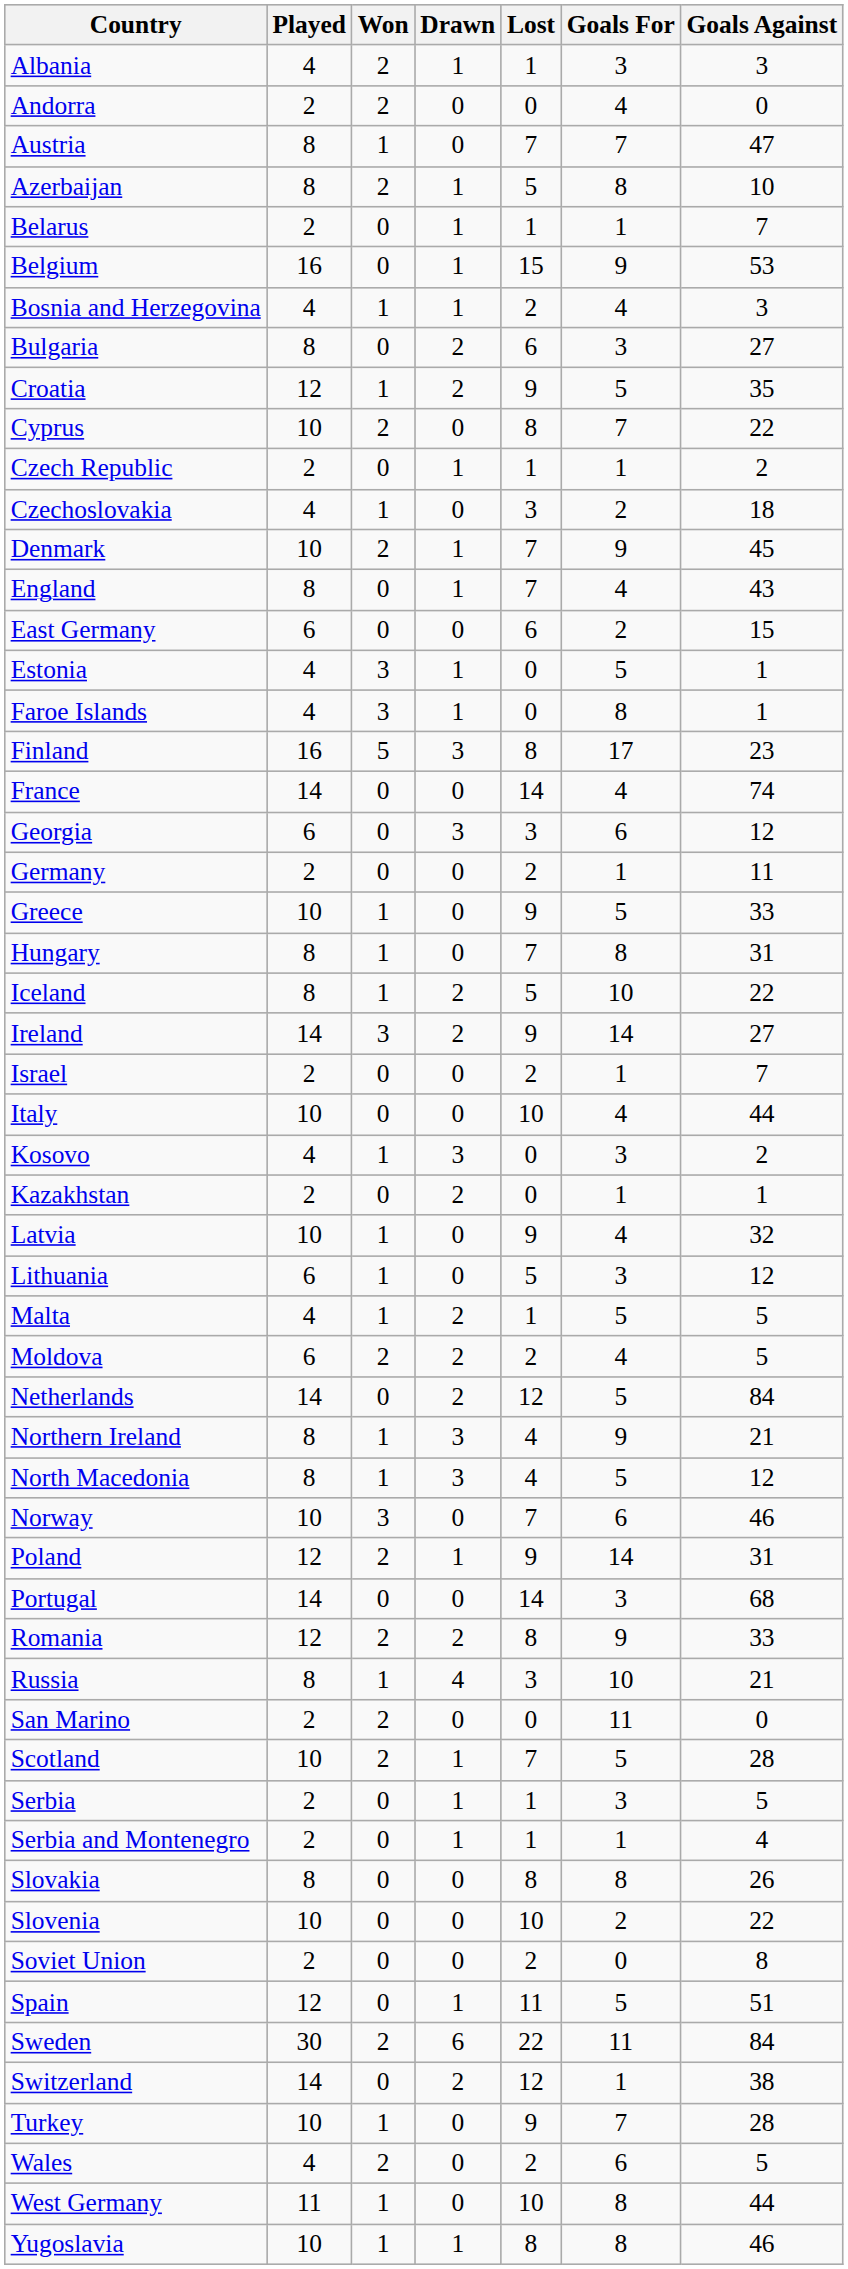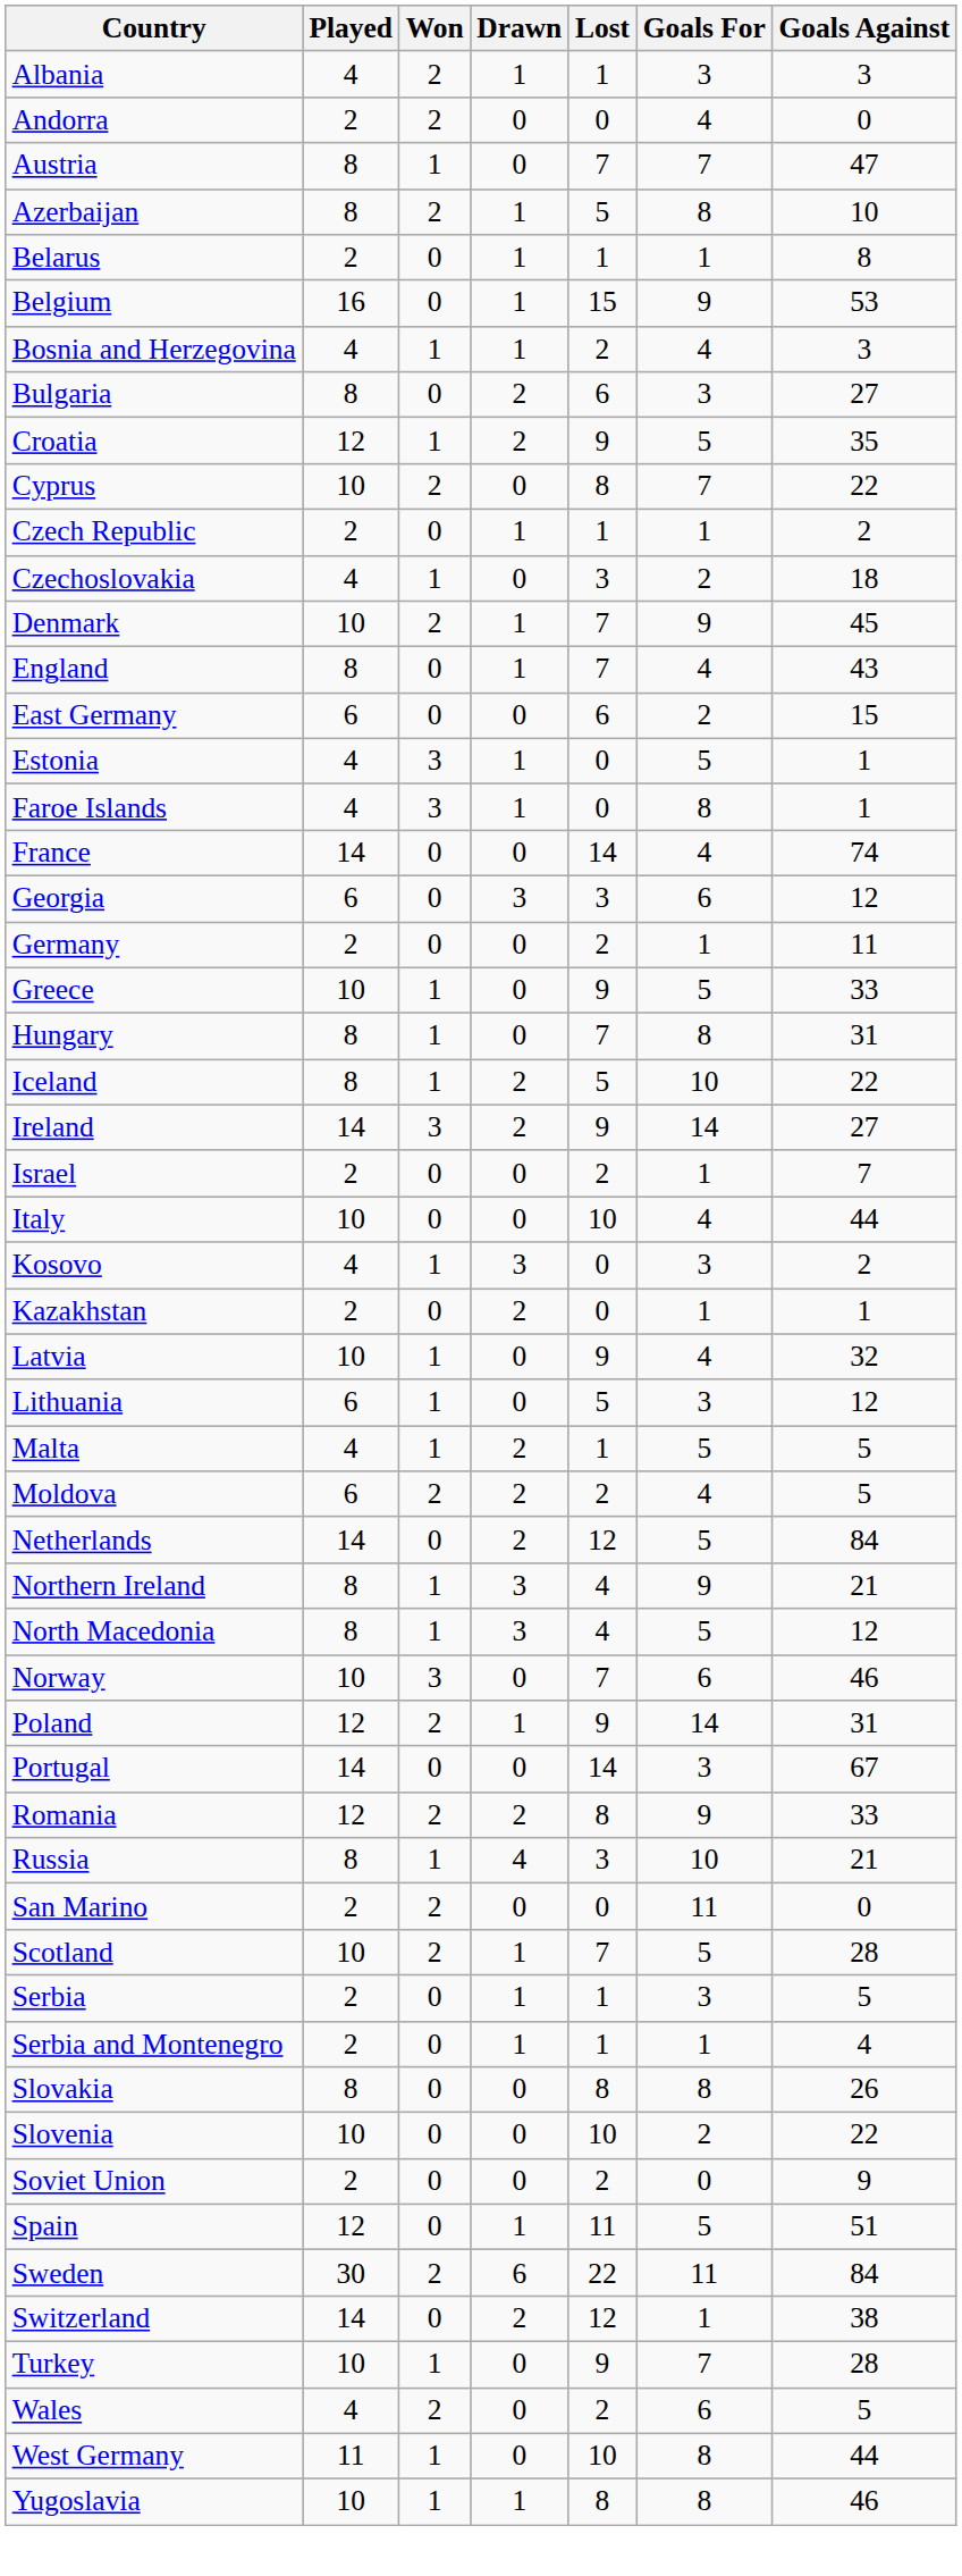 <table class="wikitable sortable mw-collapsible mw-collapsed" style="text-align:center;">
 <tr>
 <th>Country</th>
 <th>Played</th>
 <th>Won</th>
 <th>Drawn</th>
 <th>Lost</th>
 <th>Goals For</th>
 <th>Goals Against</th>
 </tr>
 <tr>
 <td style="text-align:left;"> <a href='#'>Albania</a></td>
 <td>4</td>
 <td>2</td>
 <td>1</td>
 <td>1</td>
 <td>3</td>
 <td>3</td>
 </tr>
 <tr>
 <td style="text-align:left;"> <a href='#'>Andorra</a></td>
 <td>2</td>
 <td>2</td>
 <td>0</td>
 <td>0</td>
 <td>4</td>
 <td>0</td>
 </tr>
 <tr>
 <td style="text-align:left;"> <a href='#'>Austria</a></td>
 <td>8</td>
 <td>1</td>
 <td>0</td>
 <td>7</td>
 <td>7</td>
 <td>47</td>
 </tr>
 <tr>
 <td style="text-align:left;"> <a href='#'>Azerbaijan</a></td>
 <td>8</td>
 <td>2</td>
 <td>1</td>
 <td>5</td>
 <td>8</td>
 <td>10</td>
 </tr>
 <tr>
 <td style="text-align:left;"> <a href='#'>Belarus</a></td>
 <td>2</td>
 <td>0</td>
 <td>1</td>
 <td>1</td>
 <td>1</td>
-<td>7</td>
+<td>8</td>
 </tr>
 <tr>
 <td style="text-align:left;"> <a href='#'>Belgium</a></td>
 <td>16</td>
 <td>0</td>
 <td>1</td>
 <td>15</td>
 <td>9</td>
 <td>53</td>
 </tr>
 <tr>
 <td style="text-align:left;"> <a href='#'>Bosnia and Herzegovina</a></td>
 <td>4</td>
 <td>1</td>
 <td>1</td>
 <td>2</td>
 <td>4</td>
 <td>3</td>
 </tr>
 <tr>
 <td style="text-align:left;"> <a href='#'>Bulgaria</a></td>
 <td>8</td>
 <td>0</td>
 <td>2</td>
 <td>6</td>
 <td>3</td>
 <td>27</td>
 </tr>
 <tr>
 <td style="text-align:left;"> <a href='#'>Croatia</a></td>
 <td>12</td>
 <td>1</td>
 <td>2</td>
 <td>9</td>
 <td>5</td>
 <td>35</td>
 </tr>
 <tr>
 <td style="text-align:left;"> <a href='#'>Cyprus</a></td>
 <td>10</td>
 <td>2</td>
 <td>0</td>
 <td>8</td>
 <td>7</td>
 <td>22</td>
 </tr>
 <tr>
 <td style="text-align:left;"> <a href='#'>Czech Republic</a></td>
 <td>2</td>
 <td>0</td>
 <td>1</td>
 <td>1</td>
 <td>1</td>
 <td>2</td>
 </tr>
 <tr>
 <td style="text-align:left;"> <a href='#'>Czechoslovakia</a></td>
 <td>4</td>
 <td>1</td>
 <td>0</td>
 <td>3</td>
 <td>2</td>
 <td>18</td>
 </tr>
 <tr>
 <td style="text-align:left;"> <a href='#'>Denmark</a></td>
 <td>10</td>
 <td>2</td>
 <td>1</td>
 <td>7</td>
 <td>9</td>
 <td>45</td>
 </tr>
 <tr>
 <td style="text-align:left;"> <a href='#'>England</a></td>
 <td>8</td>
 <td>0</td>
 <td>1</td>
 <td>7</td>
 <td>4</td>
 <td>43</td>
 </tr>
 <tr>
 <td style="text-align:left;"> <a href='#'>East Germany</a></td>
 <td>6</td>
 <td>0</td>
 <td>0</td>
 <td>6</td>
 <td>2</td>
 <td>15</td>
 </tr>
 <tr>
 <td style="text-align:left;"> <a href='#'>Estonia</a></td>
 <td>4</td>
 <td>3</td>
 <td>1</td>
 <td>0</td>
 <td>5</td>
 <td>1</td>
 </tr>
 <tr>
 <td style="text-align:left;"> <a href='#'>Faroe Islands</a></td>
 <td>4</td>
 <td>3</td>
 <td>1</td>
 <td>0</td>
 <td>8</td>
 <td>1</td>
-</tr>
-<tr>
-<td style="text-align:left;"> <a href='#'>Finland</a></td>
-<td>16</td>
-<td>5</td>
-<td>3</td>
-<td>8</td>
-<td>17</td>
-<td>23</td>
 </tr>
 <tr>
 <td style="text-align:left;"> <a href='#'>France</a></td>
 <td>14</td>
 <td>0</td>
 <td>0</td>
 <td>14</td>
 <td>4</td>
 <td>74</td>
 </tr>
 <tr>
 <td style="text-align:left;"> <a href='#'>Georgia</a></td>
 <td>6</td>
 <td>0</td>
 <td>3</td>
 <td>3</td>
 <td>6</td>
 <td>12</td>
 </tr>
 <tr>
 <td style="text-align:left;"> <a href='#'>Germany</a></td>
 <td>2</td>
 <td>0</td>
 <td>0</td>
 <td>2</td>
 <td>1</td>
 <td>11</td>
 </tr>
 <tr>
 <td style="text-align:left;"> <a href='#'>Greece</a></td>
 <td>10</td>
 <td>1</td>
 <td>0</td>
 <td>9</td>
 <td>5</td>
 <td>33</td>
 </tr>
 <tr>
 <td style="text-align:left;"> <a href='#'>Hungary</a></td>
 <td>8</td>
 <td>1</td>
 <td>0</td>
 <td>7</td>
 <td>8</td>
 <td>31</td>
 </tr>
 <tr>
 <td style="text-align:left;"> <a href='#'>Iceland</a></td>
 <td>8</td>
 <td>1</td>
 <td>2</td>
 <td>5</td>
 <td>10</td>
 <td>22</td>
 </tr>
 <tr>
 <td style="text-align:left;"> <a href='#'>Ireland</a></td>
 <td>14</td>
 <td>3</td>
 <td>2</td>
 <td>9</td>
 <td>14</td>
 <td>27</td>
 </tr>
 <tr>
 <td style="text-align:left;"> <a href='#'>Israel</a></td>
 <td>2</td>
 <td>0</td>
 <td>0</td>
 <td>2</td>
 <td>1</td>
 <td>7</td>
 </tr>
 <tr>
 <td style="text-align:left;"> <a href='#'>Italy</a></td>
 <td>10</td>
 <td>0</td>
 <td>0</td>
 <td>10</td>
 <td>4</td>
 <td>44</td>
 </tr>
 <tr>
 <td style="text-align:left;"> <a href='#'>Kosovo</a></td>
 <td>4</td>
 <td>1</td>
 <td>3</td>
 <td>0</td>
 <td>3</td>
 <td>2</td>
 </tr>
 <tr>
 <td style="text-align:left;"> <a href='#'>Kazakhstan</a></td>
 <td>2</td>
 <td>0</td>
 <td>2</td>
 <td>0</td>
 <td>1</td>
 <td>1</td>
 </tr>
 <tr>
 <td style="text-align:left;"> <a href='#'>Latvia</a></td>
 <td>10</td>
 <td>1</td>
 <td>0</td>
 <td>9</td>
 <td>4</td>
 <td>32</td>
 </tr>
 <tr>
 <td style="text-align:left;"> <a href='#'>Lithuania</a></td>
 <td>6</td>
 <td>1</td>
 <td>0</td>
 <td>5</td>
 <td>3</td>
 <td>12</td>
 </tr>
 <tr>
 <td style="text-align:left;"> <a href='#'>Malta</a></td>
 <td>4</td>
 <td>1</td>
 <td>2</td>
 <td>1</td>
 <td>5</td>
 <td>5</td>
 </tr>
 <tr>
 <td style="text-align:left;"> <a href='#'>Moldova</a></td>
 <td>6</td>
 <td>2</td>
 <td>2</td>
 <td>2</td>
 <td>4</td>
 <td>5</td>
 </tr>
 <tr>
 <td style="text-align:left;"> <a href='#'>Netherlands</a></td>
 <td>14</td>
 <td>0</td>
 <td>2</td>
 <td>12</td>
 <td>5</td>
 <td>84</td>
 </tr>
 <tr>
 <td style="text-align:left;"> <a href='#'>Northern Ireland</a></td>
 <td>8</td>
 <td>1</td>
 <td>3</td>
 <td>4</td>
 <td>9</td>
 <td>21</td>
 </tr>
 <tr>
 <td style="text-align:left;"> <a href='#'>North Macedonia</a></td>
 <td>8</td>
 <td>1</td>
 <td>3</td>
 <td>4</td>
 <td>5</td>
 <td>12</td>
 </tr>
 <tr>
 <td style="text-align:left;"> <a href='#'>Norway</a></td>
 <td>10</td>
 <td>3</td>
 <td>0</td>
 <td>7</td>
 <td>6</td>
 <td>46</td>
 </tr>
 <tr>
 <td style="text-align:left;"> <a href='#'>Poland</a></td>
 <td>12</td>
 <td>2</td>
 <td>1</td>
 <td>9</td>
 <td>14</td>
 <td>31</td>
 </tr>
 <tr>
 <td style="text-align:left;"> <a href='#'>Portugal</a></td>
 <td>14</td>
 <td>0</td>
 <td>0</td>
 <td>14</td>
 <td>3</td>
-<td>68</td>
+<td>67</td>
 </tr>
 <tr>
 <td style="text-align:left;"> <a href='#'>Romania</a></td>
 <td>12</td>
 <td>2</td>
 <td>2</td>
 <td>8</td>
 <td>9</td>
 <td>33</td>
 </tr>
 <tr>
 <td style="text-align:left;"> <a href='#'>Russia</a></td>
 <td>8</td>
 <td>1</td>
 <td>4</td>
 <td>3</td>
 <td>10</td>
 <td>21</td>
 </tr>
 <tr>
 <td style="text-align:left;"> <a href='#'>San Marino</a></td>
 <td>2</td>
 <td>2</td>
 <td>0</td>
 <td>0</td>
 <td>11</td>
 <td>0</td>
 </tr>
 <tr>
 <td style="text-align:left;"> <a href='#'>Scotland</a></td>
 <td>10</td>
 <td>2</td>
 <td>1</td>
 <td>7</td>
 <td>5</td>
 <td>28</td>
 </tr>
 <tr>
 <td style="text-align:left;"> <a href='#'>Serbia</a></td>
 <td>2</td>
 <td>0</td>
 <td>1</td>
 <td>1</td>
 <td>3</td>
 <td>5</td>
 </tr>
 <tr>
 <td style="text-align:left;"> <a href='#'>Serbia and Montenegro</a></td>
 <td>2</td>
 <td>0</td>
 <td>1</td>
 <td>1</td>
 <td>1</td>
 <td>4</td>
 </tr>
 <tr>
 <td style="text-align:left;"> <a href='#'>Slovakia</a></td>
 <td>8</td>
 <td>0</td>
 <td>0</td>
 <td>8</td>
 <td>8</td>
 <td>26</td>
 </tr>
 <tr>
 <td style="text-align:left;"> <a href='#'>Slovenia</a></td>
 <td>10</td>
 <td>0</td>
 <td>0</td>
 <td>10</td>
 <td>2</td>
 <td>22</td>
 </tr>
 <tr>
 <td style="text-align:left;"> <a href='#'>Soviet Union</a></td>
 <td>2</td>
 <td>0</td>
 <td>0</td>
 <td>2</td>
 <td>0</td>
-<td>8</td>
+<td>9</td>
 </tr>
 <tr>
 <td style="text-align:left;"> <a href='#'>Spain</a></td>
 <td>12</td>
 <td>0</td>
 <td>1</td>
 <td>11</td>
 <td>5</td>
 <td>51</td>
 </tr>
 <tr>
 <td style="text-align:left;"> <a href='#'>Sweden</a></td>
 <td>30</td>
 <td>2</td>
 <td>6</td>
 <td>22</td>
 <td>11</td>
 <td>84</td>
 </tr>
 <tr>
 <td style="text-align:left;"> <a href='#'>Switzerland</a></td>
 <td>14</td>
 <td>0</td>
 <td>2</td>
 <td>12</td>
 <td>1</td>
 <td>38</td>
 </tr>
 <tr>
 <td style="text-align:left;"> <a href='#'>Turkey</a></td>
 <td>10</td>
 <td>1</td>
 <td>0</td>
 <td>9</td>
 <td>7</td>
 <td>28</td>
 </tr>
 <tr>
 <td style="text-align:left;"> <a href='#'>Wales</a></td>
 <td>4</td>
 <td>2</td>
 <td>0</td>
 <td>2</td>
 <td>6</td>
 <td>5</td>
 </tr>
 <tr>
 <td style="text-align:left;"> <a href='#'>West Germany</a></td>
 <td>11</td>
 <td>1</td>
 <td>0</td>
 <td>10</td>
 <td>8</td>
 <td>44</td>
 </tr>
 <tr>
 <td style="text-align:left;"> <a href='#'>Yugoslavia</a></td>
 <td>10</td>
 <td>1</td>
 <td>1</td>
 <td>8</td>
 <td>8</td>
 <td>46</td>
 </tr>
 </table>
